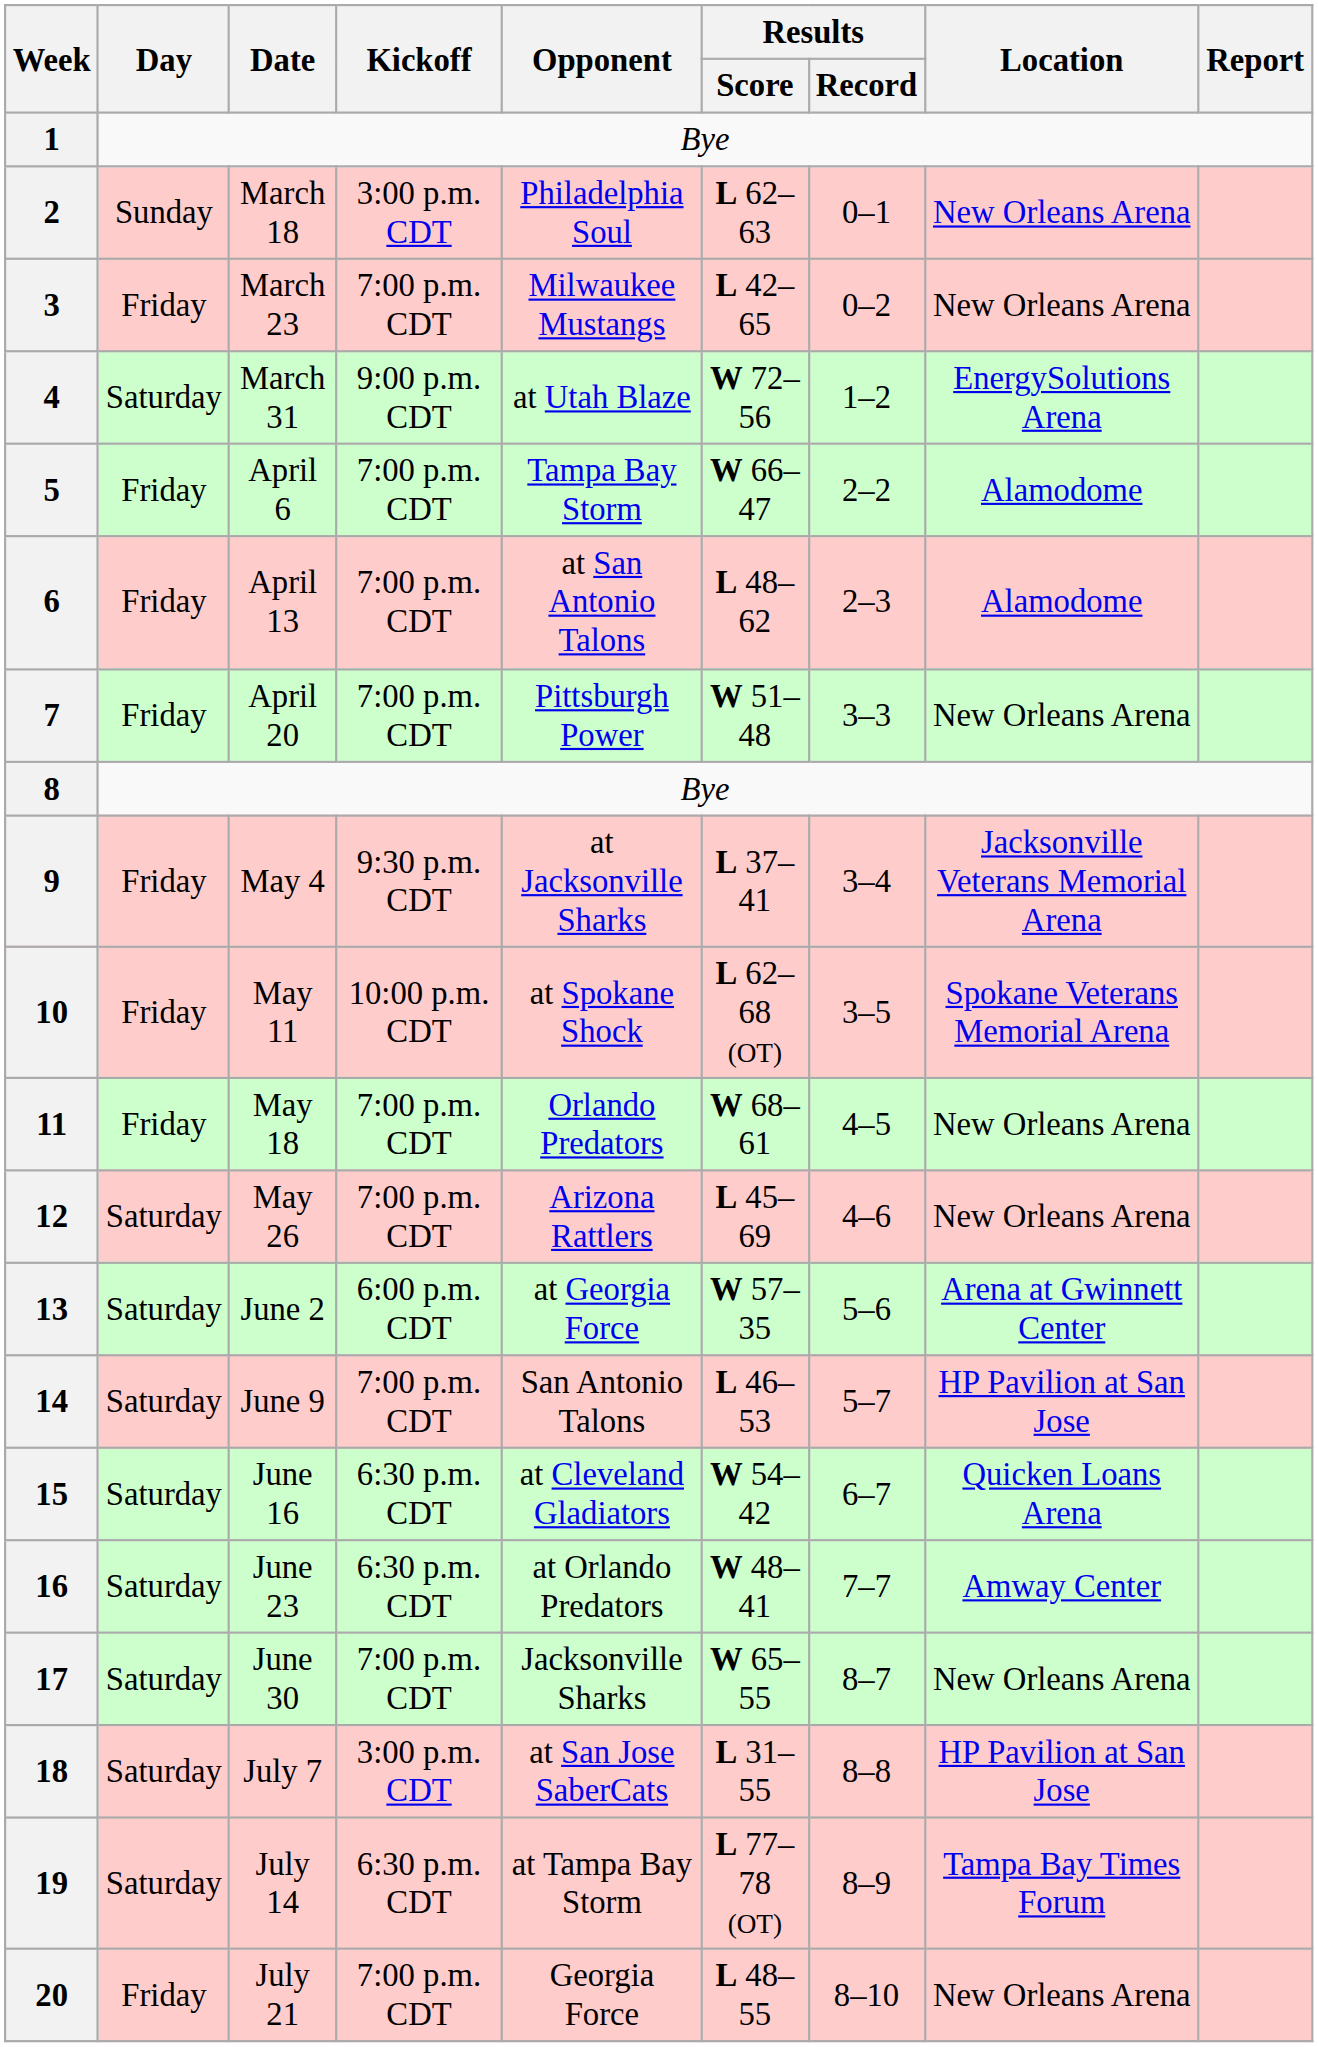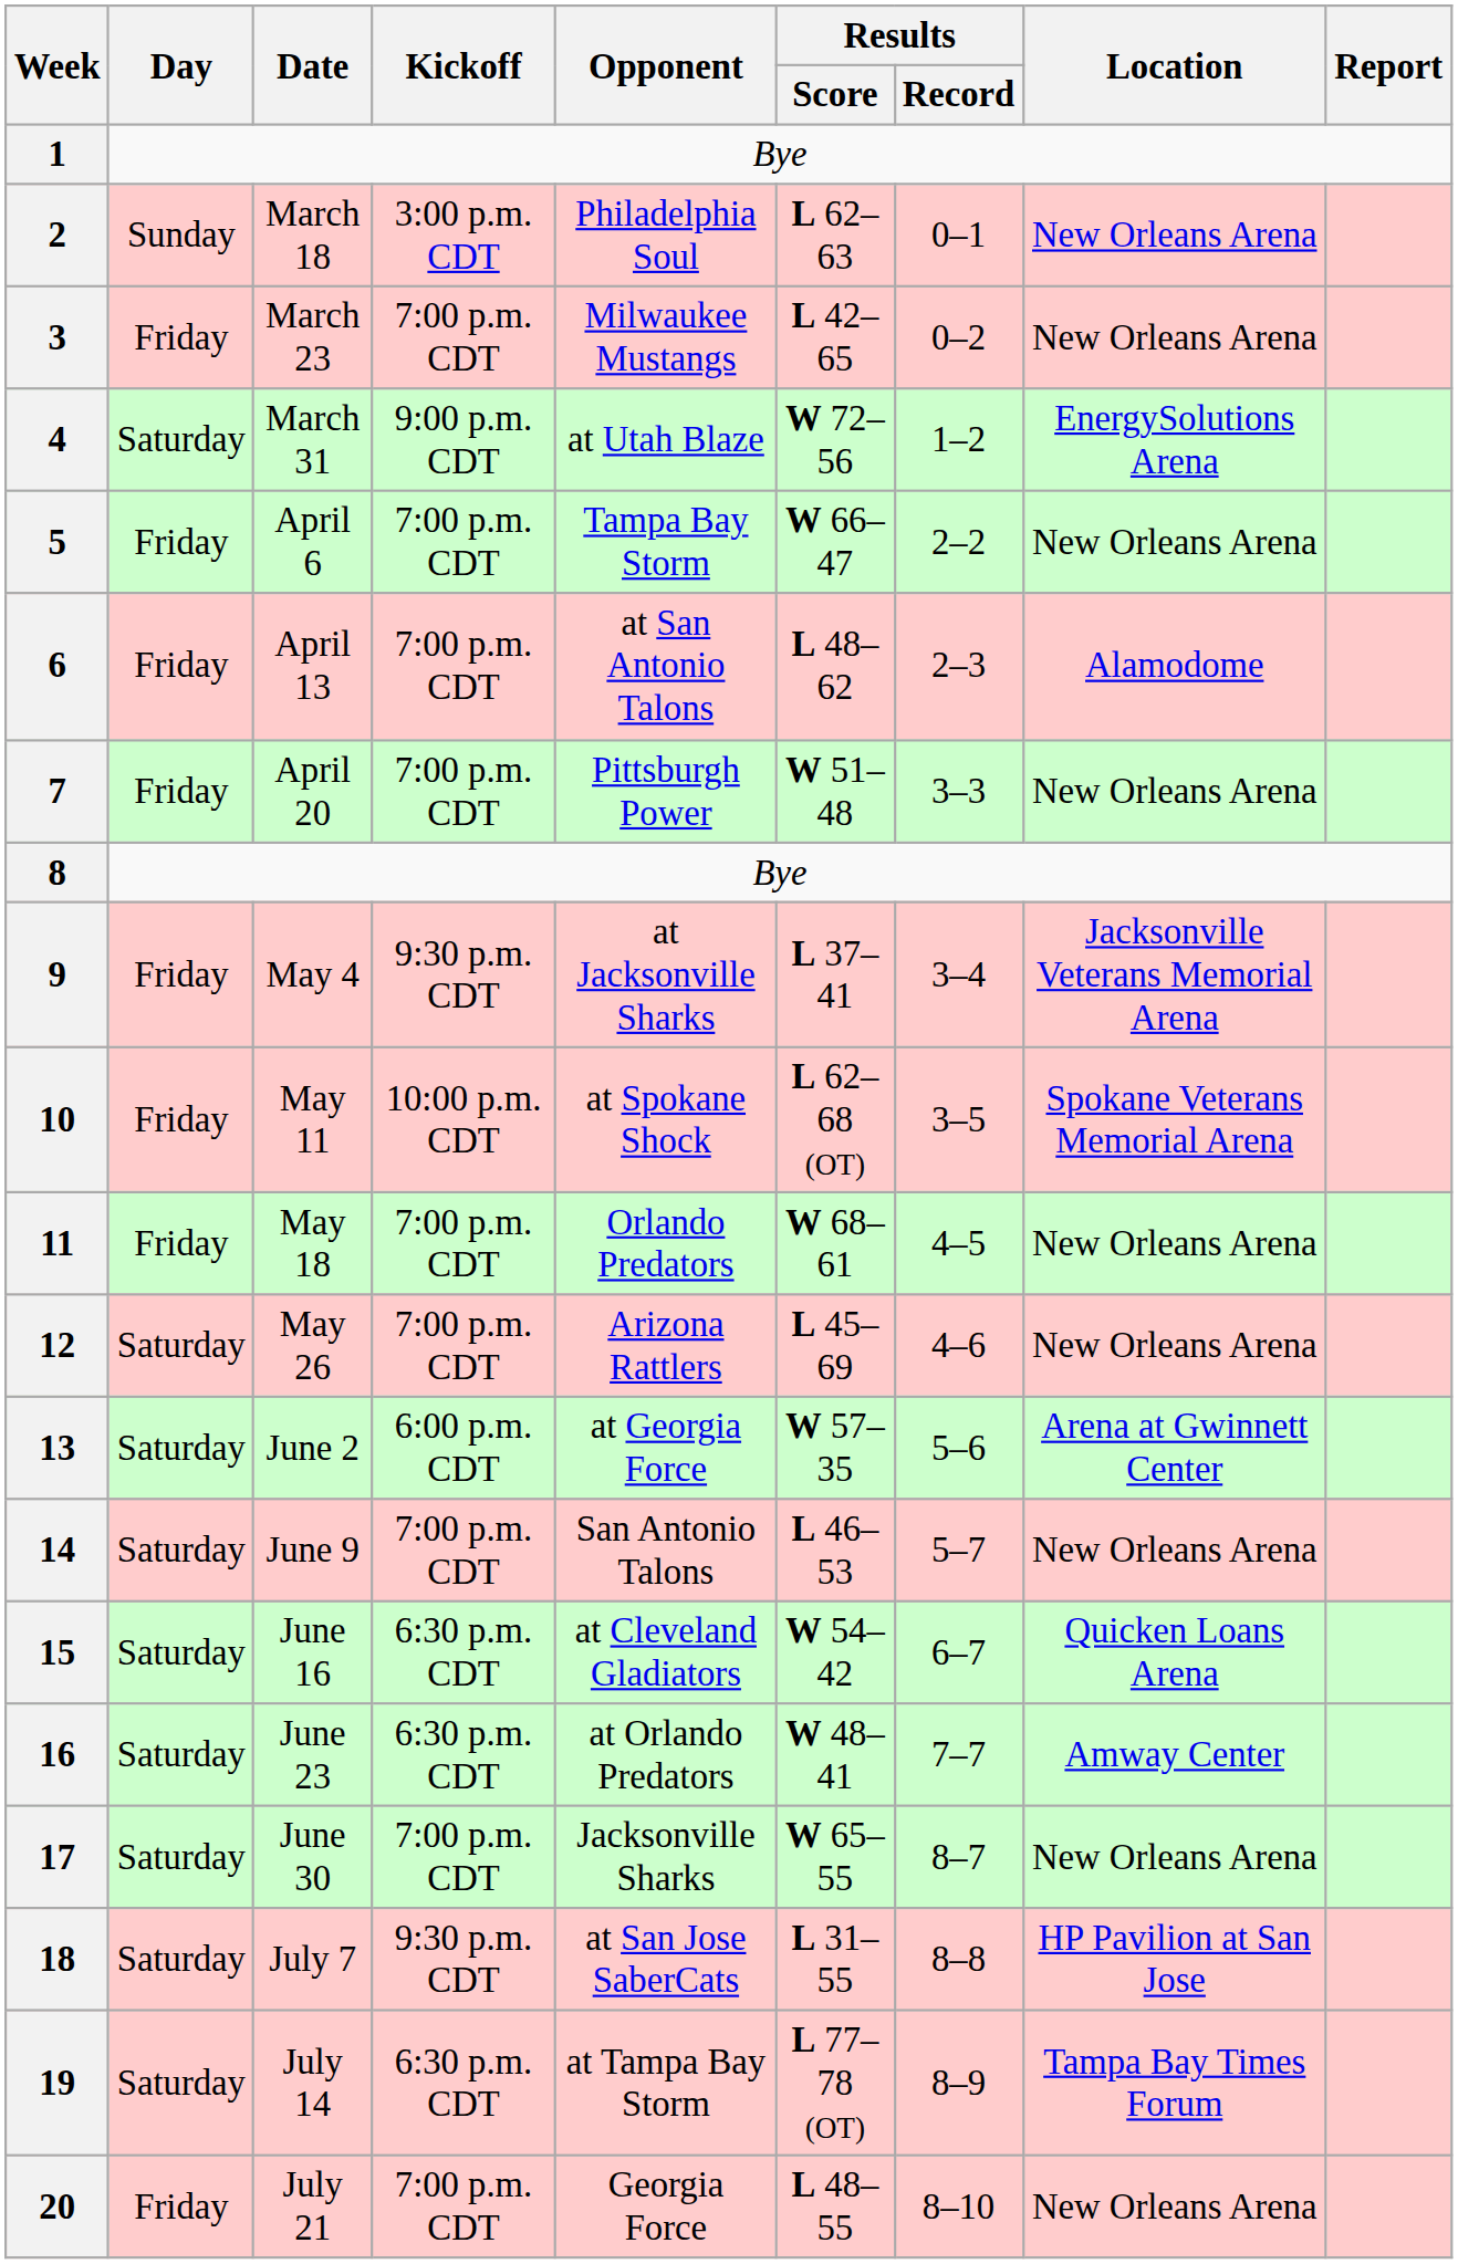 <table class="wikitable" style="font-size: 95%;">
 <tr>
 <th rowspan="2">Week</th>
 <th rowspan="2">Day</th>
 <th rowspan="2">Date</th>
 <th rowspan="2">Kickoff</th>
 <th rowspan="2">Opponent</th>
 <th colspan="2">Results</th>
 <th rowspan="2">Location</th>
 <th rowspan="2">Report</th>
 </tr>
 <tr>
 <th>Score</th>
 <th>Record</th>
 </tr>
 <tr style=>
 <th align="center">1</th>
 <td colspan="9" align="center" valign="middle"><em>Bye</em></td>
 </tr>
 <tr style="background:#fcc">
 <th align="center">2</th>
 <td align="center">Sunday</td>
 <td align="center">March 18</td>
 <td align="center">3:00 p.m. <a href='#'>CDT</a></td>
 <td align="center"><a href='#'>Philadelphia Soul</a></td>
 <td align="center"><strong>L</strong> 62–63</td>
 <td align="center">0–1</td>
 <td align="center"><a href='#'>New Orleans Arena</a></td>
 <td align="center"></td>
 </tr>
 <tr style="background:#fcc">
 <th align="center">3</th>
 <td align="center">Friday</td>
 <td align="center">March 23</td>
 <td align="center">7:00 p.m. CDT</td>
 <td align="center"><a href='#'>Milwaukee Mustangs</a></td>
 <td align="center"><strong>L</strong> 42–65</td>
 <td align="center">0–2</td>
 <td align="center">New Orleans Arena</td>
 <td align="center"></td>
 </tr>
 <tr style="background:#cfc">
 <th align="center">4</th>
 <td align="center">Saturday</td>
 <td align="center">March 31</td>
 <td align="center">9:00 p.m. CDT</td>
 <td align="center">at <a href='#'>Utah Blaze</a></td>
 <td align="center"><strong>W</strong> 72–56</td>
 <td align="center">1–2</td>
 <td align="center"><a href='#'>EnergySolutions Arena</a></td>
 <td align="center"></td>
 </tr>
 <tr style="background:#cfc">
 <th align="center">5</th>
 <td align="center">Friday</td>
 <td align="center">April 6</td>
 <td align="center">7:00 p.m. CDT</td>
 <td align="center"><a href='#'>Tampa Bay Storm</a></td>
 <td align="center"><strong>W</strong> 66–47</td>
 <td align="center">2–2</td>
-<td align="center"><a href='#'>Alamodome</a></td>
+<td align="center">New Orleans Arena</td>
 <td align="center"></td>
 </tr>
 <tr style="background:#fcc">
 <th align="center">6</th>
 <td align="center">Friday</td>
 <td align="center">April 13</td>
 <td align="center">7:00 p.m. CDT</td>
 <td align="center">at <a href='#'>San Antonio Talons</a></td>
 <td align="center"><strong>L</strong> 48–62</td>
 <td align="center">2–3</td>
 <td align="center"><a href='#'>Alamodome</a></td>
 <td align="center"></td>
 </tr>
 <tr style="background:#cfc">
 <th align="center">7</th>
 <td align="center">Friday</td>
 <td align="center">April 20</td>
 <td align="center">7:00 p.m. CDT</td>
 <td align="center"><a href='#'>Pittsburgh Power</a></td>
 <td align="center"><strong>W</strong> 51–48</td>
 <td align="center">3–3</td>
 <td align="center">New Orleans Arena</td>
 <td align="center"></td>
 </tr>
 <tr style=>
 <th align="center">8</th>
 <td colspan="9" align="center" valign="middle"><em>Bye</em></td>
 </tr>
 <tr style="background:#fcc">
 <th align="center">9</th>
 <td align="center">Friday</td>
 <td align="center">May 4</td>
 <td align="center">9:30 p.m. CDT</td>
 <td align="center">at <a href='#'>Jacksonville Sharks</a></td>
 <td align="center"><strong>L</strong> 37–41</td>
 <td align="center">3–4</td>
 <td align="center"><a href='#'>Jacksonville Veterans Memorial Arena</a></td>
 <td align="center"></td>
 </tr>
 <tr style="background:#fcc">
 <th align="center">10</th>
 <td align="center">Friday</td>
 <td align="center">May 11</td>
 <td align="center">10:00 p.m. CDT</td>
 <td align="center">at <a href='#'>Spokane Shock</a></td>
 <td align="center"><strong>L</strong> 62–68 <small>(OT)</small></td>
 <td align="center">3–5</td>
 <td align="center"><a href='#'>Spokane Veterans Memorial Arena</a></td>
 <td align="center"></td>
 </tr>
 <tr style="background:#cfc">
 <th align="center">11</th>
 <td align="center">Friday</td>
 <td align="center">May 18</td>
 <td align="center">7:00 p.m. CDT</td>
 <td align="center"><a href='#'>Orlando Predators</a></td>
 <td align="center"><strong>W</strong> 68–61</td>
 <td align="center">4–5</td>
 <td align="center">New Orleans Arena</td>
 <td align="center"></td>
 </tr>
 <tr style="background:#fcc">
 <th align="center">12</th>
 <td align="center">Saturday</td>
 <td align="center">May 26</td>
 <td align="center">7:00 p.m. CDT</td>
 <td align="center"><a href='#'>Arizona Rattlers</a></td>
 <td align="center"><strong>L</strong> 45–69</td>
 <td align="center">4–6</td>
 <td align="center">New Orleans Arena</td>
 <td align="center"></td>
 </tr>
 <tr style="background:#cfc">
 <th align="center">13</th>
 <td align="center">Saturday</td>
 <td align="center">June 2</td>
 <td align="center">6:00 p.m. CDT</td>
 <td align="center">at <a href='#'>Georgia Force</a></td>
 <td align="center"><strong>W</strong> 57–35</td>
 <td align="center">5–6</td>
 <td align="center"><a href='#'>Arena at Gwinnett Center</a></td>
 <td align="center"></td>
 </tr>
 <tr style="background:#fcc">
 <th align="center">14</th>
 <td align="center">Saturday</td>
 <td align="center">June 9</td>
 <td align="center">7:00 p.m. CDT</td>
 <td align="center">San Antonio Talons</td>
 <td align="center"><strong>L</strong> 46–53</td>
 <td align="center">5–7</td>
-<td align="center"><a href='#'>HP Pavilion at San Jose</a></td>
+<td align="center">New Orleans Arena</td>
 <td align="center"></td>
 </tr>
 <tr style="background:#cfc">
 <th align="center">15</th>
 <td align="center">Saturday</td>
 <td align="center">June 16</td>
 <td align="center">6:30 p.m. CDT</td>
 <td align="center">at <a href='#'>Cleveland Gladiators</a></td>
 <td align="center"><strong>W</strong> 54–42</td>
 <td align="center">6–7</td>
 <td align="center"><a href='#'>Quicken Loans Arena</a></td>
 <td align="center"></td>
 </tr>
 <tr style="background:#cfc">
 <th align="center">16</th>
 <td align="center">Saturday</td>
 <td align="center">June 23</td>
 <td align="center">6:30 p.m. CDT</td>
 <td align="center">at Orlando Predators</td>
 <td align="center"><strong>W</strong> 48–41</td>
 <td align="center">7–7</td>
 <td align="center"><a href='#'>Amway Center</a></td>
 <td align="center"></td>
 </tr>
 <tr style="background:#cfc">
 <th align="center">17</th>
 <td align="center">Saturday</td>
 <td align="center">June 30</td>
 <td align="center">7:00 p.m. CDT</td>
 <td align="center">Jacksonville Sharks</td>
 <td align="center"><strong>W</strong> 65–55</td>
 <td align="center">8–7</td>
 <td align="center">New Orleans Arena</td>
 <td align="center"></td>
 </tr>
 <tr style="background:#fcc">
 <th align="center">18</th>
 <td align="center">Saturday</td>
 <td align="center">July 7</td>
-<td align="center">3:00 p.m. <a href='#'>CDT</a></td>
+<td align="center">9:30 p.m. CDT</td>
 <td align="center">at <a href='#'>San Jose SaberCats</a></td>
 <td align="center"><strong>L</strong> 31–55</td>
 <td align="center">8–8</td>
 <td align="center"><a href='#'>HP Pavilion at San Jose</a></td>
 <td align="center"></td>
 </tr>
 <tr style="background:#fcc">
 <th align="center">19</th>
 <td align="center">Saturday</td>
 <td align="center">July 14</td>
 <td align="center">6:30 p.m. CDT</td>
 <td align="center">at Tampa Bay Storm</td>
 <td align="center"><strong>L</strong> 77–78 <small>(OT)</small></td>
 <td align="center">8–9</td>
 <td align="center"><a href='#'>Tampa Bay Times Forum</a></td>
 <td align="center"></td>
 </tr>
 <tr style="background:#fcc">
 <th align="center">20</th>
 <td align="center">Friday</td>
 <td align="center">July 21</td>
 <td align="center">7:00 p.m. CDT</td>
 <td align="center">Georgia Force</td>
 <td align="center"><strong>L</strong> 48–55</td>
 <td align="center">8–10</td>
 <td align="center">New Orleans Arena</td>
 <td align="center"></td>
 </tr>
 </table>
